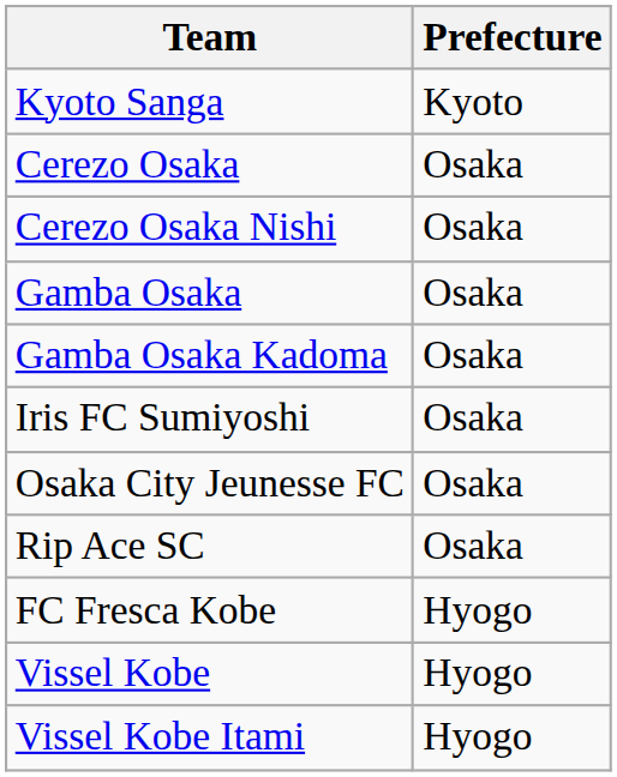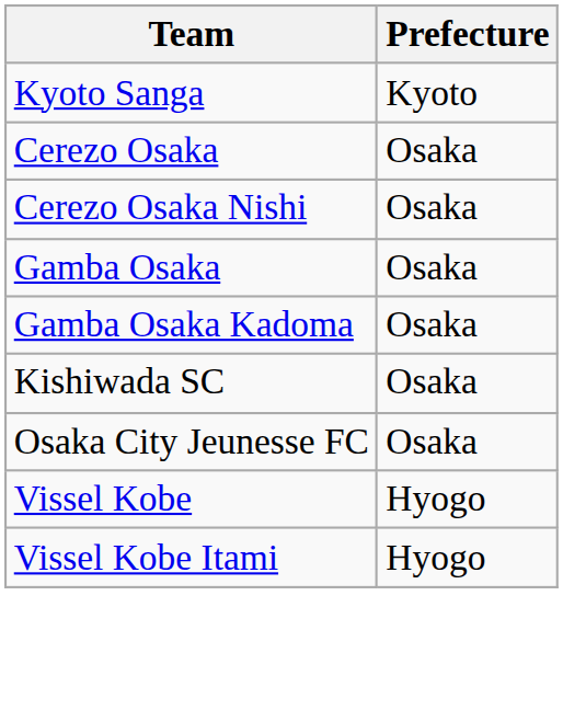 <table class="wikitable sortable">
 <tr>
 <th>Team</th>
 <th>Prefecture</th>
 </tr>
 <tr>
 <td><a href='#'>Kyoto Sanga</a></td>
 <td>Kyoto</td>
 </tr>
 <tr>
 <td><a href='#'>Cerezo Osaka</a></td>
 <td>Osaka</td>
 </tr>
 <tr>
 <td><a href='#'>Cerezo Osaka Nishi</a></td>
 <td>Osaka</td>
 </tr>
 <tr>
 <td><a href='#'>Gamba Osaka</a></td>
 <td>Osaka</td>
 </tr>
 <tr>
 <td><a href='#'>Gamba Osaka Kadoma</a></td>
 <td>Osaka</td>
 </tr>
 <tr>
-<td>Iris FC Sumiyoshi</td>
+<td>Kishiwada SC</td>
 <td>Osaka</td>
 </tr>
 <tr>
 <td>Osaka City Jeunesse FC</td>
 <td>Osaka</td>
-</tr>
-<tr>
-<td>Rip Ace SC</td>
-<td>Osaka</td>
-</tr>
-<tr>
-<td>FC Fresca Kobe</td>
-<td>Hyogo</td>
 </tr>
 <tr>
 <td><a href='#'>Vissel Kobe</a></td>
 <td>Hyogo</td>
 </tr>
 <tr>
 <td><a href='#'>Vissel Kobe Itami</a></td>
 <td>Hyogo</td>
 </tr>
 </table>
